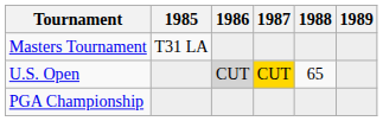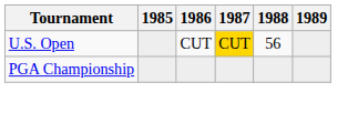 <table class="wikitable" style="font-size:95%;text-align:center;">
 <tr>
 <th>Tournament</th>
 <th>1985</th>
 <th>1986</th>
 <th>1987</th>
 <th>1988</th>
 <th>1989</th>
 </tr>
 <tr>
-<td align=left><a href='#'>Masters Tournament</a></td>
-<td>T31 <span>LA</span></td>
-<td style="background:#eeeeee;"></td>
-<td style="background:#eeeeee;"></td>
-<td style="background:#eeeeee;"></td>
-<td style="background:#eeeeee;"></td>
-</tr>
-<tr>
 <td align=left><a href='#'>U.S. Open</a></td>
 <td style="background:#eeeeee;"></td>
-<td style="background: lightgrey;">CUT</td>
+<td>CUT</td>
 <td style="background: gold;">CUT</td>
-<td>65</td>
+<td>56</td>
 <td style="background:#eeeeee;"></td>
 </tr>
 <tr>
 <td align=left><a href='#'>PGA Championship</a></td>
 <td style="background:#eeeeee;"></td>
 <td style="background:#eeeeee;"></td>
 <td style="background:#eeeeee;"></td>
 <td style="background:#eeeeee;"></td>
 <td style="background:#eeeeee;"></td>
 </tr>
 </table>
